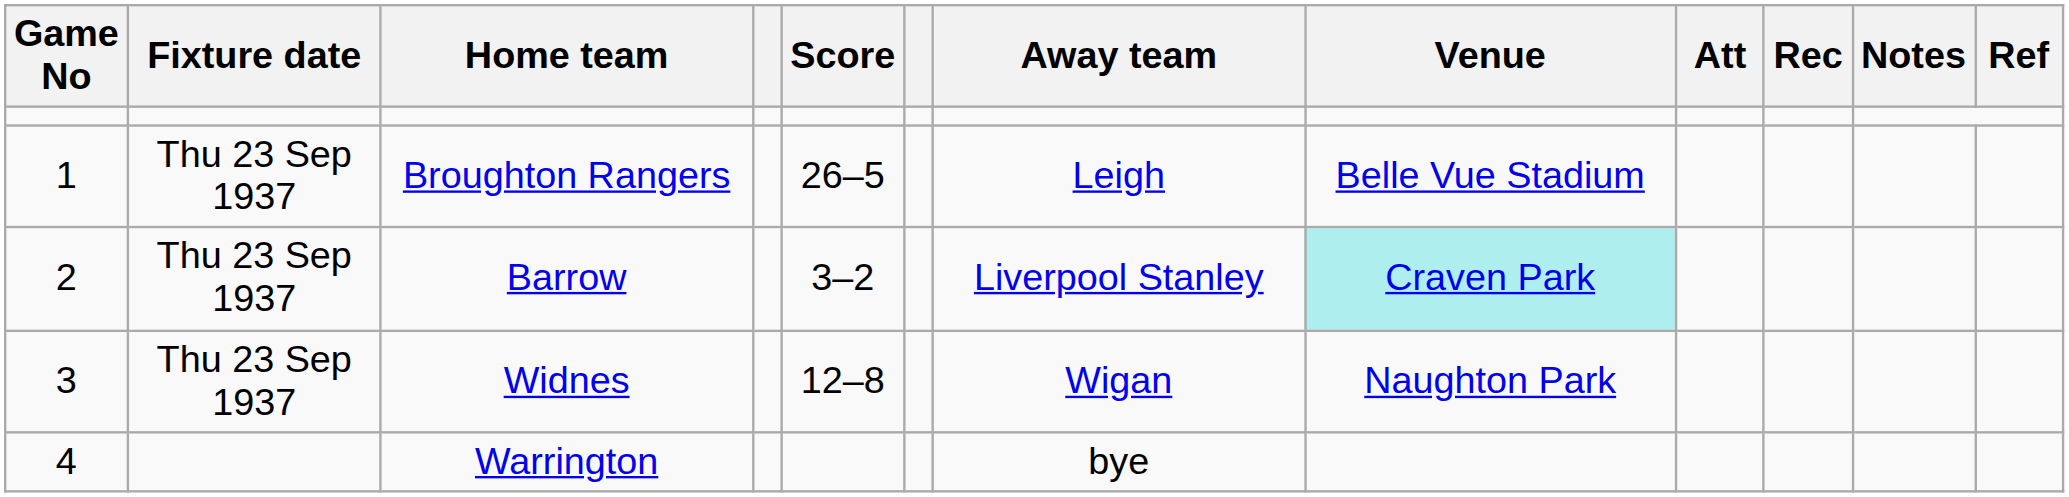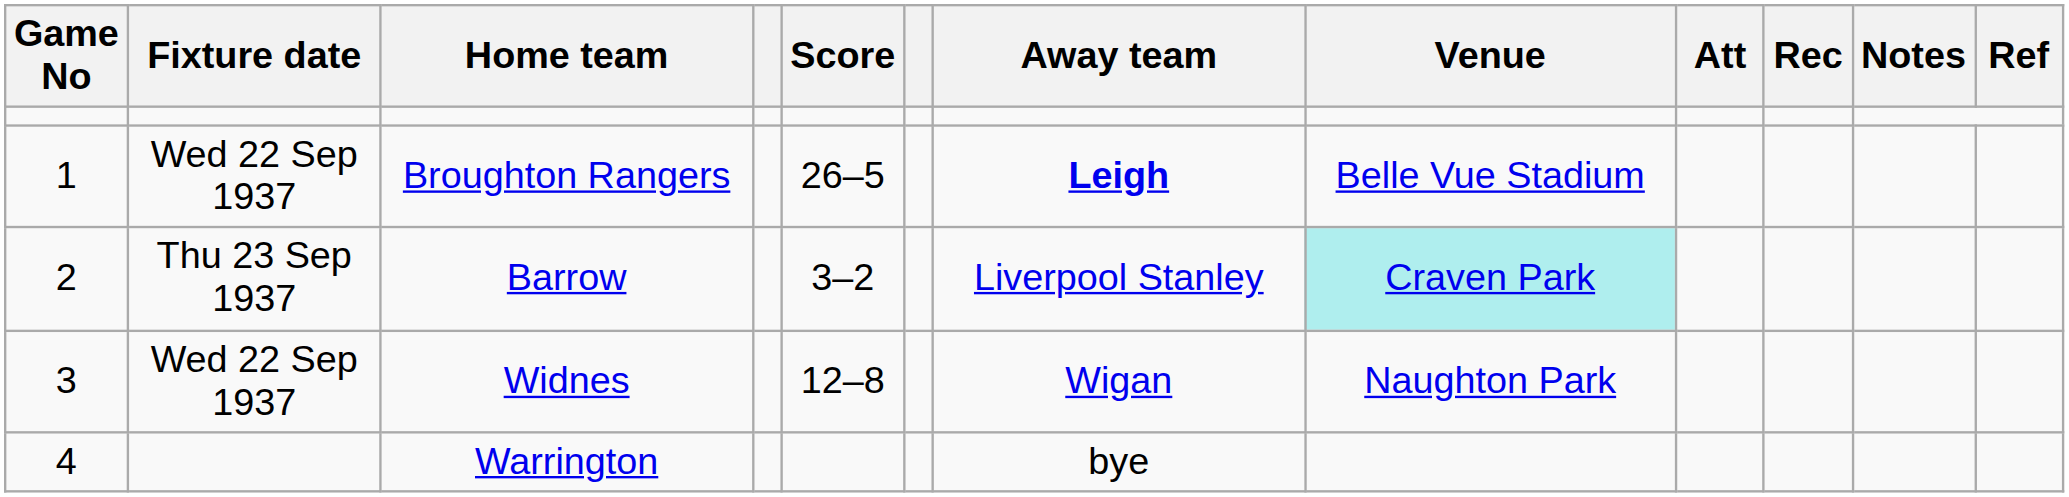 <table class="wikitable" style="text-align:center;">
 <tr>
 <th width=20 abbr="No">Game No</th>
 <th width=100 abbr="Date">Fixture date</th>
 <th width=150 abbr="Home team">Home team</th>
 <th width=5 abbr="space"></th>
 <th width=20 abbr="Score">Score</th>
 <th width=5 abbr="space"></th>
 <th width=150 abbr="Away team">Away team</th>
 <th width=150 abbr="Venue">Venue</th>
 <th width=30 abbr="Att">Att</th>
 <th width=30 abbr="Rec">Rec</th>
 <th width=20 abbr="Notes">Notes</th>
 <th width=30 abbr="Ref">Ref</th>
 </tr>
 <tr>
 <td></td>
 <td></td>
 <td></td>
 <td></td>
 <td></td>
 <td></td>
 <td></td>
 <td></td>
 <td></td>
 <td></td>
 </tr>
 <tr>
 <td>1</td>
-<td>Thu 23 Sep 1937</td>
+<td>Wed 22 Sep 1937</td>
 <td><a href='#'>Broughton Rangers</a></td>
 <td></td>
 <td>26–5</td>
 <td></td>
-<td><a href='#'>Leigh</a></td>
+<td><strong><a href='#'>Leigh</a></strong></td>
 <td><a href='#'>Belle Vue Stadium</a></td>
 <td></td>
 <td></td>
 <td></td>
 <td></td>
 </tr>
 <tr>
 <td>2</td>
 <td>Thu 23 Sep 1937</td>
 <td><a href='#'>Barrow</a></td>
 <td></td>
 <td>3–2</td>
 <td></td>
 <td><a href='#'>Liverpool Stanley</a></td>
 <td style="background: paleturquoise;"><a href='#'>Craven Park</a></td>
 <td></td>
 <td></td>
 <td></td>
 <td></td>
 </tr>
 <tr>
 <td>3</td>
-<td>Thu 23 Sep 1937</td>
+<td>Wed 22 Sep 1937</td>
 <td><a href='#'>Widnes</a></td>
 <td></td>
 <td>12–8</td>
 <td></td>
 <td><a href='#'>Wigan</a></td>
 <td><a href='#'>Naughton Park</a></td>
 <td></td>
 <td></td>
 <td></td>
 <td></td>
 </tr>
 <tr>
 <td>4</td>
 <td></td>
 <td><a href='#'>Warrington</a></td>
 <td></td>
 <td></td>
 <td></td>
 <td>bye</td>
 <td></td>
 <td></td>
 <td></td>
 <td></td>
 <td></td>
 </tr>
 </table>
